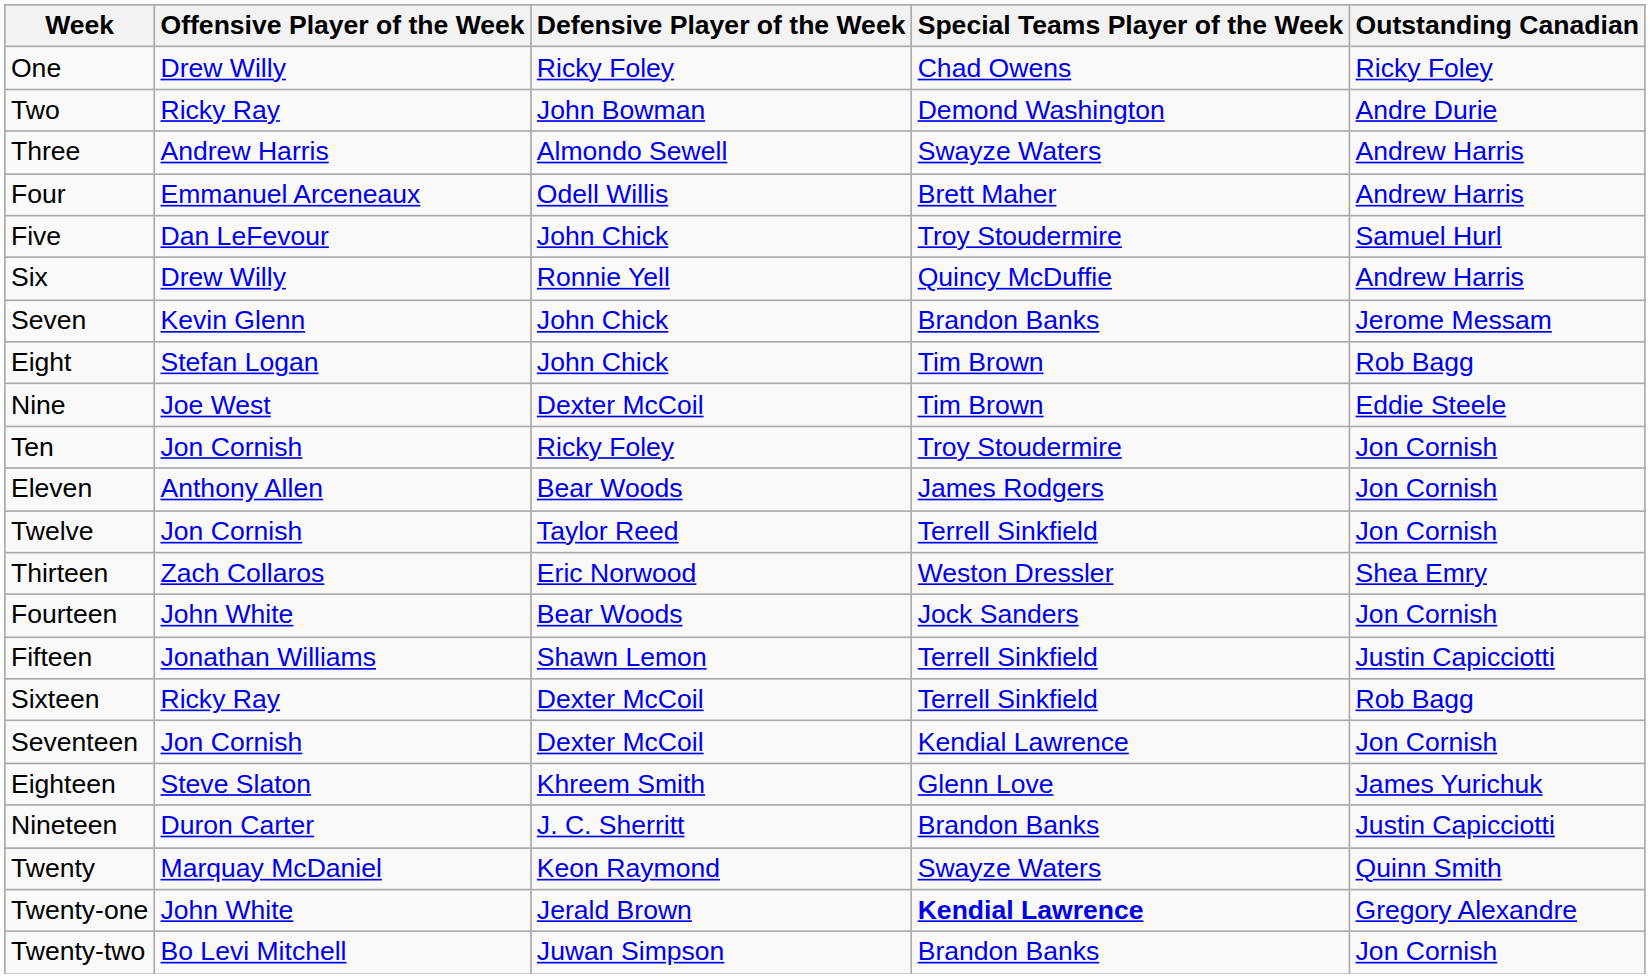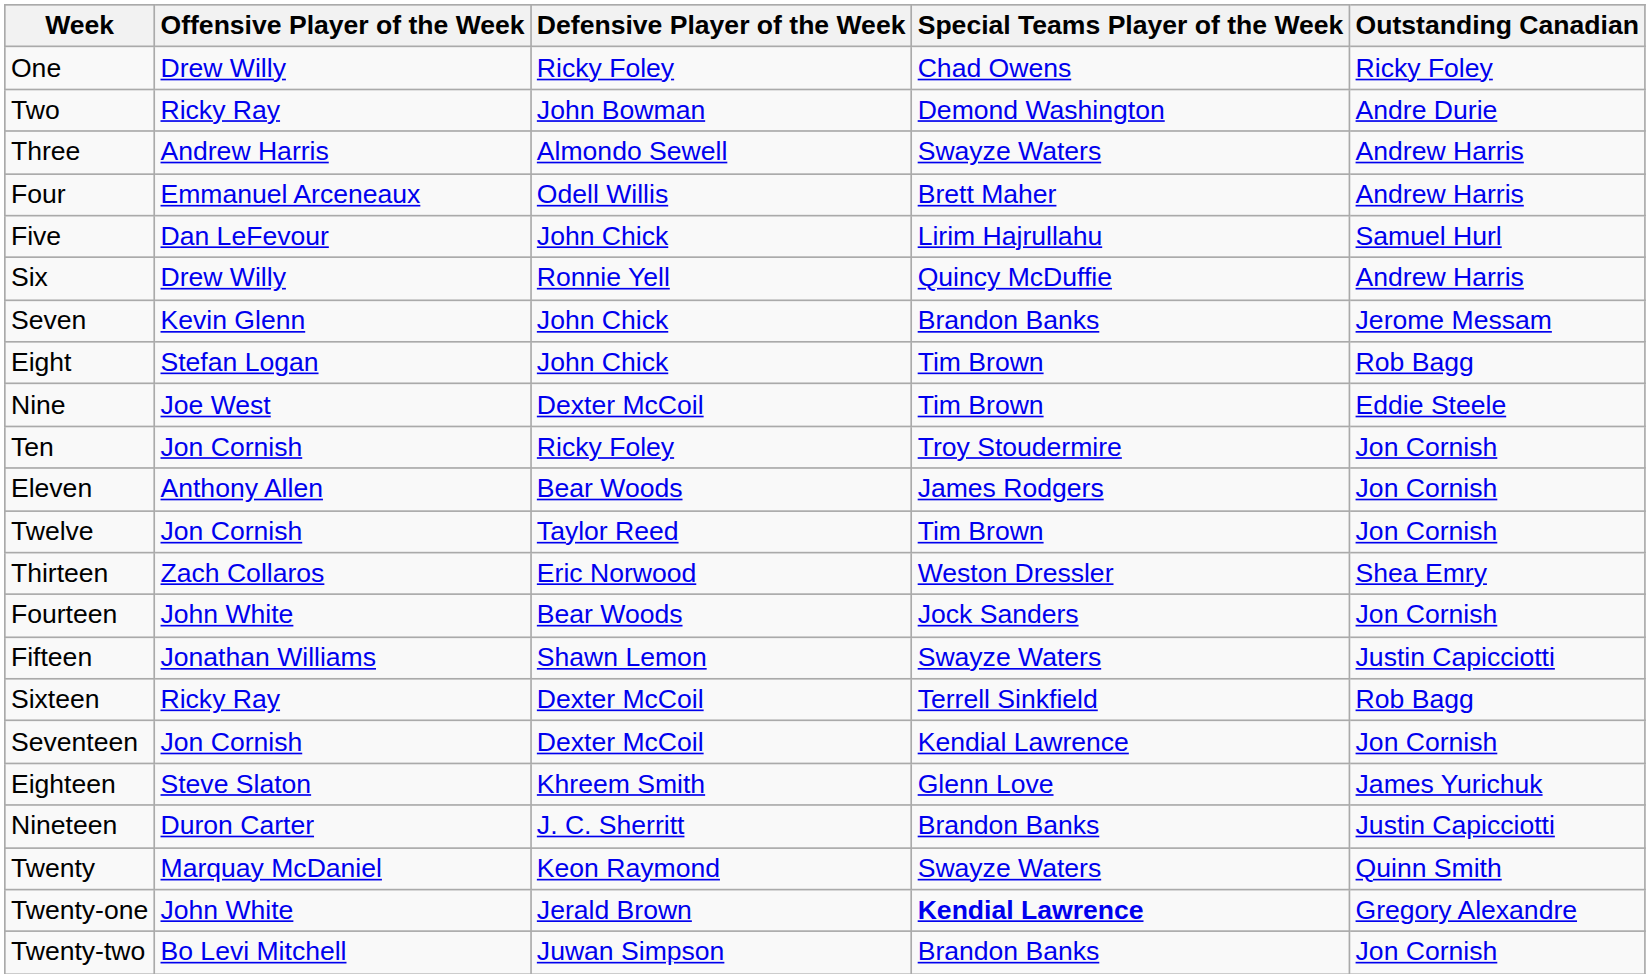 <table class="wikitable">
 <tr>
 <th>Week</th>
 <th>Offensive Player of the Week</th>
 <th>Defensive Player of the Week</th>
 <th>Special Teams Player of the Week</th>
 <th>Outstanding Canadian</th>
 </tr>
 <tr>
 <td>One</td>
 <td><a href='#'>Drew Willy</a></td>
 <td><a href='#'>Ricky Foley</a></td>
 <td><a href='#'>Chad Owens</a></td>
 <td><a href='#'>Ricky Foley</a></td>
 </tr>
 <tr>
 <td>Two</td>
 <td><a href='#'>Ricky Ray</a></td>
 <td><a href='#'>John Bowman</a></td>
 <td><a href='#'>Demond Washington</a></td>
 <td><a href='#'>Andre Durie</a></td>
 </tr>
 <tr>
 <td>Three</td>
 <td><a href='#'>Andrew Harris</a></td>
 <td><a href='#'>Almondo Sewell</a></td>
 <td><a href='#'>Swayze Waters</a></td>
 <td><a href='#'>Andrew Harris</a></td>
 </tr>
 <tr>
 <td>Four</td>
 <td><a href='#'>Emmanuel Arceneaux</a></td>
 <td><a href='#'>Odell Willis</a></td>
 <td><a href='#'>Brett Maher</a></td>
 <td><a href='#'>Andrew Harris</a></td>
 </tr>
 <tr>
 <td>Five</td>
 <td><a href='#'>Dan LeFevour</a></td>
 <td><a href='#'>John Chick</a></td>
-<td><a href='#'>Troy Stoudermire</a></td>
+<td><a href='#'>Lirim Hajrullahu</a></td>
 <td><a href='#'>Samuel Hurl</a></td>
 </tr>
 <tr>
 <td>Six</td>
 <td><a href='#'>Drew Willy</a></td>
 <td><a href='#'>Ronnie Yell</a></td>
 <td><a href='#'>Quincy McDuffie</a></td>
 <td><a href='#'>Andrew Harris</a></td>
 </tr>
 <tr>
 <td>Seven</td>
 <td><a href='#'>Kevin Glenn</a></td>
 <td><a href='#'>John Chick</a></td>
 <td><a href='#'>Brandon Banks</a></td>
 <td><a href='#'>Jerome Messam</a></td>
 </tr>
 <tr>
 <td>Eight</td>
 <td><a href='#'>Stefan Logan</a></td>
 <td><a href='#'>John Chick</a></td>
 <td><a href='#'>Tim Brown</a></td>
 <td><a href='#'>Rob Bagg</a></td>
 </tr>
 <tr>
 <td>Nine</td>
 <td><a href='#'>Joe West</a></td>
 <td><a href='#'>Dexter McCoil</a></td>
 <td><a href='#'>Tim Brown</a></td>
 <td><a href='#'>Eddie Steele</a></td>
 </tr>
 <tr>
 <td>Ten</td>
 <td><a href='#'>Jon Cornish</a></td>
 <td><a href='#'>Ricky Foley</a></td>
 <td><a href='#'>Troy Stoudermire</a></td>
 <td><a href='#'>Jon Cornish</a></td>
 </tr>
 <tr>
 <td>Eleven</td>
 <td><a href='#'>Anthony Allen</a></td>
 <td><a href='#'>Bear Woods</a></td>
 <td><a href='#'>James Rodgers</a></td>
 <td><a href='#'>Jon Cornish</a></td>
 </tr>
 <tr>
 <td>Twelve</td>
 <td><a href='#'>Jon Cornish</a></td>
 <td><a href='#'>Taylor Reed</a></td>
-<td><a href='#'>Terrell Sinkfield</a></td>
+<td><a href='#'>Tim Brown</a></td>
 <td><a href='#'>Jon Cornish</a></td>
 </tr>
 <tr>
 <td>Thirteen</td>
 <td><a href='#'>Zach Collaros</a></td>
 <td><a href='#'>Eric Norwood</a></td>
 <td><a href='#'>Weston Dressler</a></td>
 <td><a href='#'>Shea Emry</a></td>
 </tr>
 <tr>
 <td>Fourteen</td>
 <td><a href='#'>John White</a></td>
 <td><a href='#'>Bear Woods</a></td>
 <td><a href='#'>Jock Sanders</a></td>
 <td><a href='#'>Jon Cornish</a></td>
 </tr>
 <tr>
 <td>Fifteen</td>
 <td><a href='#'>Jonathan Williams</a></td>
 <td><a href='#'>Shawn Lemon</a></td>
-<td><a href='#'>Terrell Sinkfield</a></td>
+<td><a href='#'>Swayze Waters</a></td>
 <td><a href='#'>Justin Capicciotti</a></td>
 </tr>
 <tr>
 <td>Sixteen</td>
 <td><a href='#'>Ricky Ray</a></td>
 <td><a href='#'>Dexter McCoil</a></td>
 <td><a href='#'>Terrell Sinkfield</a></td>
 <td><a href='#'>Rob Bagg</a></td>
 </tr>
 <tr>
 <td>Seventeen</td>
 <td><a href='#'>Jon Cornish</a></td>
 <td><a href='#'>Dexter McCoil</a></td>
 <td><a href='#'>Kendial Lawrence</a></td>
 <td><a href='#'>Jon Cornish</a></td>
 </tr>
 <tr>
 <td>Eighteen</td>
 <td><a href='#'>Steve Slaton</a></td>
 <td><a href='#'>Khreem Smith</a></td>
 <td><a href='#'>Glenn Love</a></td>
 <td><a href='#'>James Yurichuk</a></td>
 </tr>
 <tr>
 <td>Nineteen</td>
 <td><a href='#'>Duron Carter</a></td>
 <td><a href='#'>J. C. Sherritt</a></td>
 <td><a href='#'>Brandon Banks</a></td>
 <td><a href='#'>Justin Capicciotti</a></td>
 </tr>
 <tr>
 <td>Twenty</td>
 <td><a href='#'>Marquay McDaniel</a></td>
 <td><a href='#'>Keon Raymond</a></td>
 <td><a href='#'>Swayze Waters</a></td>
 <td><a href='#'>Quinn Smith</a></td>
 </tr>
 <tr>
 <td>Twenty-one</td>
 <td><a href='#'>John White</a></td>
 <td><a href='#'>Jerald Brown</a></td>
 <td><strong><a href='#'>Kendial Lawrence</a></strong></td>
 <td><a href='#'>Gregory Alexandre</a></td>
 </tr>
 <tr>
 <td>Twenty-two</td>
 <td><a href='#'>Bo Levi Mitchell</a></td>
 <td><a href='#'>Juwan Simpson</a></td>
 <td><a href='#'>Brandon Banks</a></td>
 <td><a href='#'>Jon Cornish</a></td>
 </tr>
 </table>
